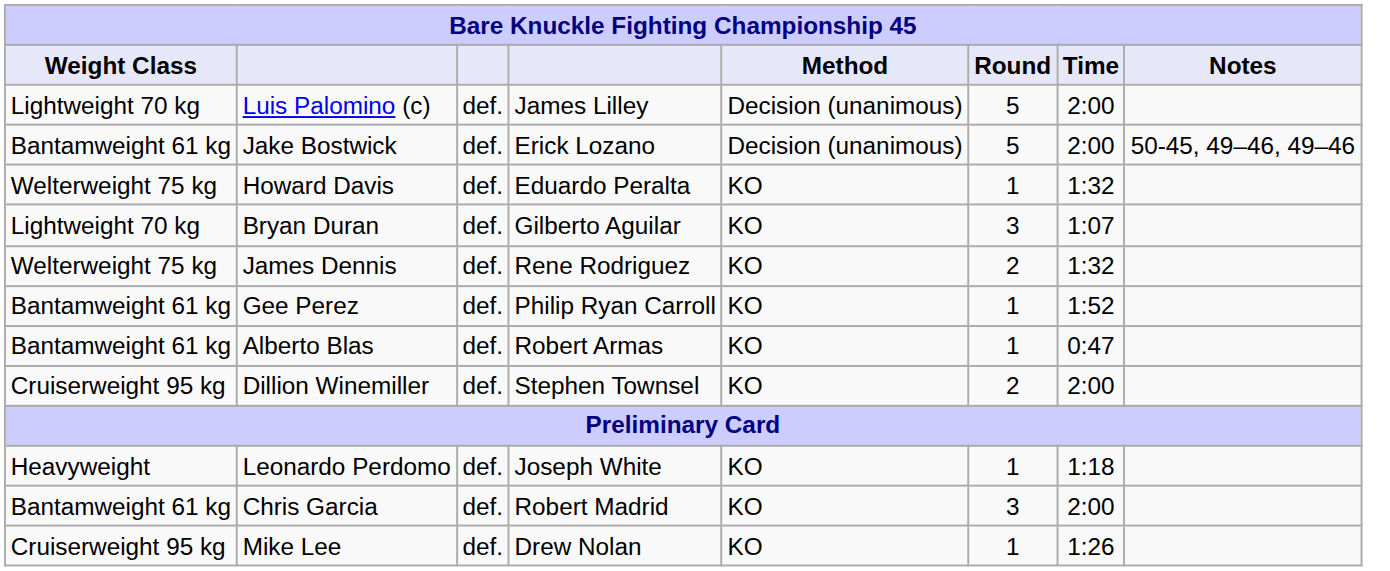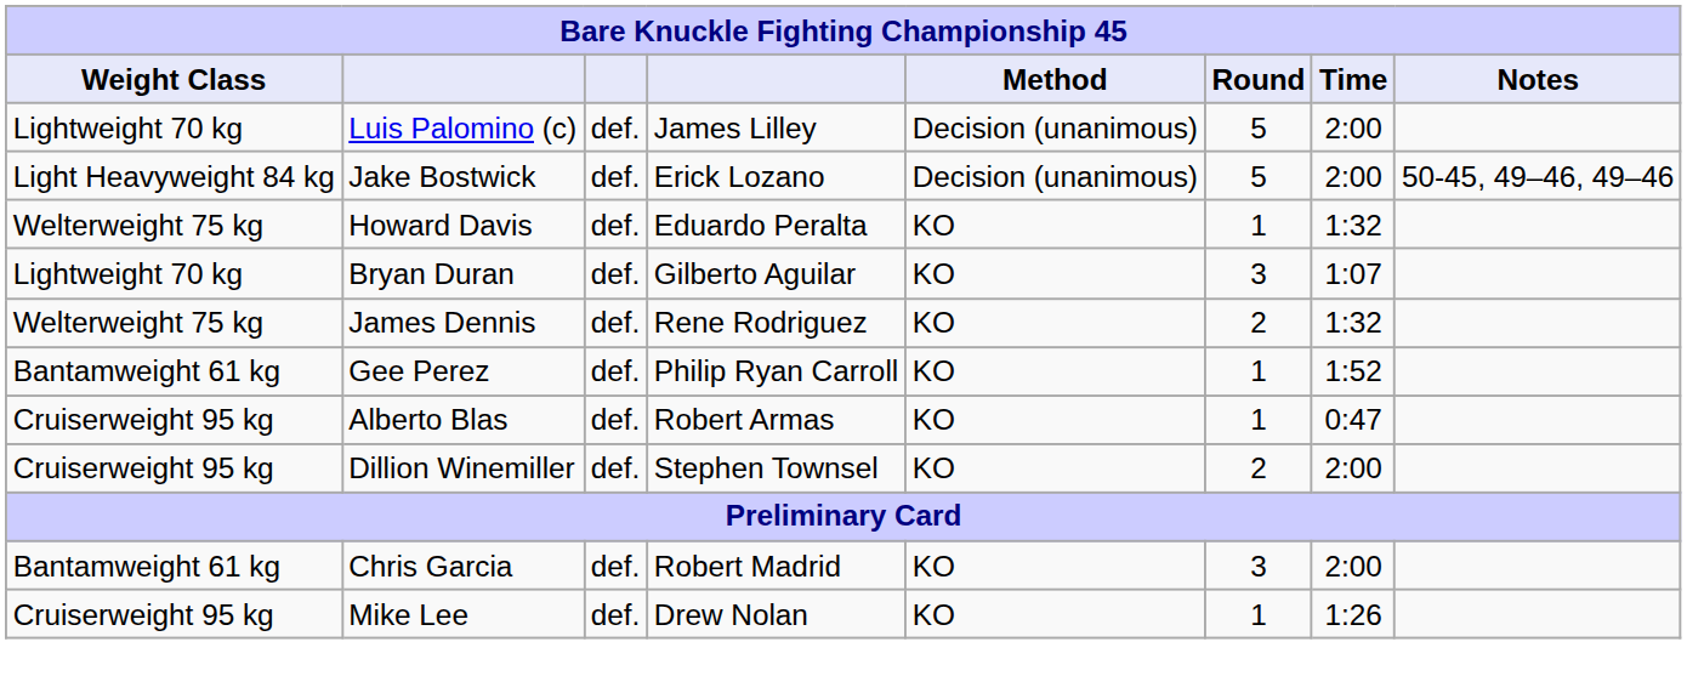 <table class="wikitable" style="font-size: 80%;">
 <tr>
 <th colspan="8" style="background-color: #ccf; color: #000080; text-align: center;"><strong>Bare Knuckle Fighting Championship 45</strong></th>
 </tr>
 <tr>
 <th colspan="1" style="background-color: #E6E8FA; color: #000000; text-align: center;">Weight Class</th>
 <th colspan="1" style="background-color: #E6E8FA; color: #000000; text-align: center;"></th>
 <th colspan="1" style="background-color: #E6E8FA; color: #000000; text-align: center;"></th>
 <th colspan="1" style="background-color: #E6E8FA; color: #000000; text-align: center;"></th>
 <th colspan="1" style="background-color: #E6E8FA; color: #000000; text-align: center;">Method</th>
 <th colspan="1" style="background-color: #E6E8FA; color: #000000; text-align: center;">Round</th>
 <th colspan="1" style="background-color: #E6E8FA; color: #000000; text-align: center;">Time</th>
 <th colspan="1" style="background-color: #E6E8FA; color: #000000; text-align: center;">Notes</th>
 </tr>
 <tr>
 <td>Lightweight 70 kg</td>
 <td> <a href='#'>Luis Palomino</a> (c)</td>
 <td align=center>def.</td>
 <td> James Lilley</td>
 <td>Decision (unanimous)</td>
 <td align=center>5</td>
 <td align=center>2:00</td>
 <td></td>
 </tr>
 <tr>
-<td>Bantamweight 61 kg</td>
+<td>Light Heavyweight 84 kg</td>
 <td> Jake Bostwick</td>
 <td align=center>def.</td>
 <td> Erick Lozano</td>
 <td>Decision (unanimous)</td>
 <td align=center>5</td>
 <td align=center>2:00</td>
 <td>50-45, 49–46, 49–46</td>
 </tr>
 <tr>
 <td>Welterweight 75 kg</td>
 <td> Howard Davis</td>
 <td align=center>def.</td>
 <td> Eduardo Peralta</td>
 <td>KO</td>
 <td align=center>1</td>
 <td align=center>1:32</td>
 <td></td>
 </tr>
 <tr>
 <td>Lightweight 70 kg</td>
 <td> Bryan Duran</td>
 <td align=center>def.</td>
 <td> Gilberto Aguilar</td>
 <td>KO</td>
 <td align=center>3</td>
 <td align=center>1:07</td>
 <td></td>
 </tr>
 <tr>
 <td>Welterweight 75 kg</td>
 <td> James Dennis</td>
 <td align=center>def.</td>
 <td> Rene Rodriguez</td>
 <td>KO</td>
 <td align=center>2</td>
 <td align=center>1:32</td>
 <td></td>
 </tr>
 <tr>
 <td>Bantamweight 61 kg</td>
 <td> Gee Perez</td>
 <td align=center>def.</td>
 <td> Philip Ryan Carroll</td>
 <td>KO</td>
 <td align=center>1</td>
 <td align=center>1:52</td>
 <td></td>
 </tr>
 <tr>
-<td>Bantamweight 61 kg</td>
+<td>Cruiserweight 95 kg</td>
 <td> Alberto Blas</td>
 <td align=center>def.</td>
 <td> Robert Armas</td>
 <td>KO</td>
 <td align=center>1</td>
 <td align=center>0:47</td>
 <td></td>
 </tr>
 <tr>
 <td>Cruiserweight 95 kg</td>
 <td> Dillion Winemiller</td>
 <td align=center>def.</td>
 <td> Stephen Townsel</td>
 <td>KO</td>
 <td align=center>2</td>
 <td align=center>2:00</td>
 <td></td>
 </tr>
 <tr>
 <th colspan="8" style="background-color: #ccf; color: #000080; text-align: center;"><strong>Preliminary Card</strong></th>
 </tr>
 <tr>
-<td>Heavyweight</td>
-<td> Leonardo Perdomo</td>
-<td align=center>def.</td>
-<td> Joseph White</td>
-<td>KO</td>
-<td align=center>1</td>
-<td align=center>1:18</td>
-<td></td>
-</tr>
-<tr>
 <td>Bantamweight 61 kg</td>
 <td> Chris Garcia</td>
 <td align=center>def.</td>
 <td> Robert Madrid</td>
 <td>KO</td>
 <td align=center>3</td>
 <td align=center>2:00</td>
 <td></td>
 </tr>
 <tr>
 <td>Cruiserweight 95 kg</td>
 <td> Mike Lee</td>
 <td align=center>def.</td>
 <td> Drew Nolan</td>
 <td>KO</td>
 <td align=center>1</td>
 <td align=center>1:26</td>
 <td></td>
 </tr>
 </table>
